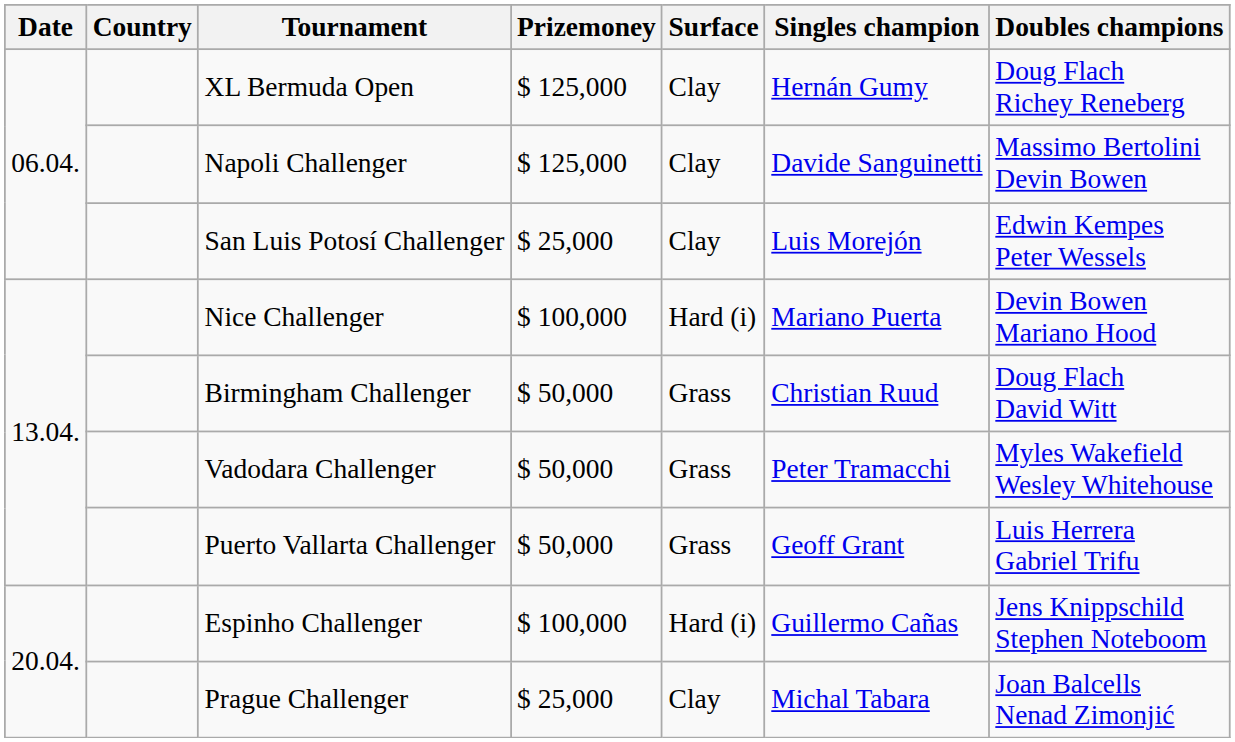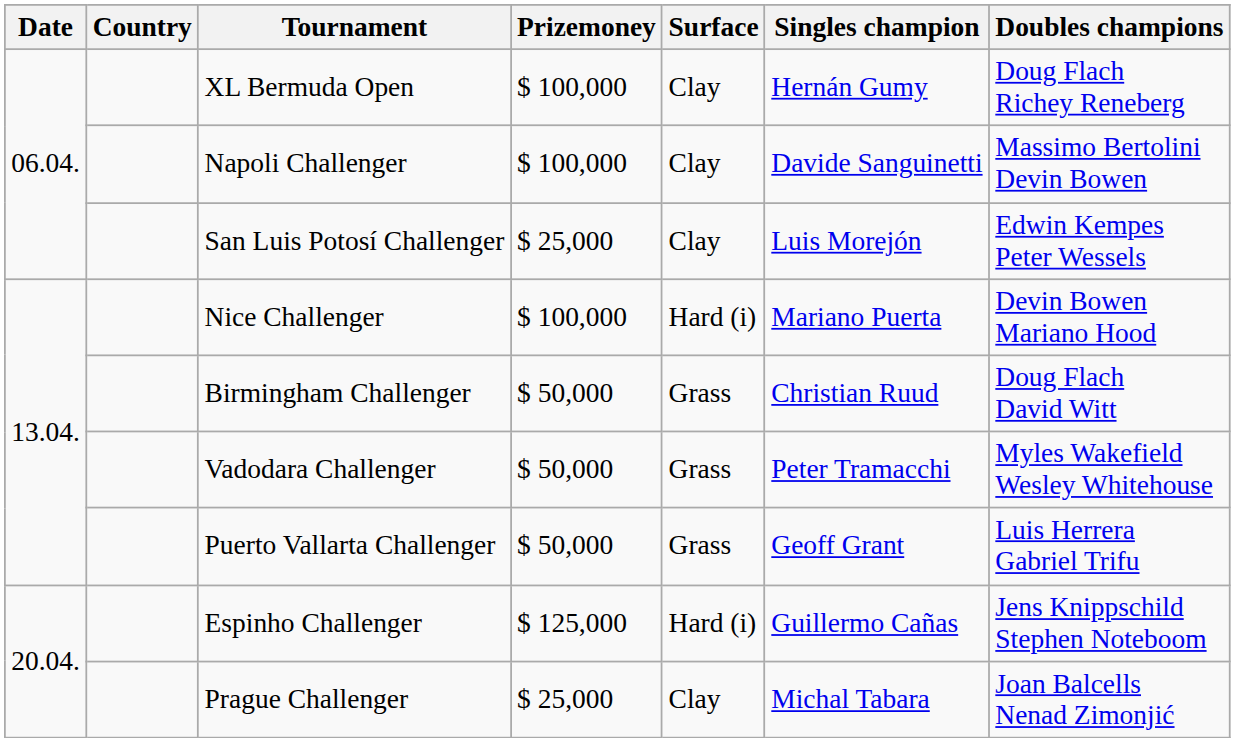 <table class="sortable wikitable" style=font-size:97%>
 <tr>
 <th>Date</th>
 <th>Country</th>
 <th>Tournament</th>
 <th>Prizemoney</th>
 <th>Surface</th>
 <th>Singles champion</th>
 <th>Doubles champions</th>
 </tr>
 <tr>
 <td rowspan="3">06.04.</td>
 <td></td>
 <td>XL Bermuda Open</td>
-<td>$ 125,000</td>
+<td>$ 100,000</td>
 <td>Clay</td>
 <td> <a href='#'>Hernán Gumy</a></td>
 <td> <a href='#'>Doug Flach</a><br> <a href='#'>Richey Reneberg</a></td>
 </tr>
 <tr>
 <td></td>
 <td>Napoli Challenger</td>
-<td>$ 125,000</td>
+<td>$ 100,000</td>
 <td>Clay</td>
 <td> <a href='#'>Davide Sanguinetti</a></td>
 <td> <a href='#'>Massimo Bertolini</a><br>  <a href='#'>Devin Bowen</a></td>
 </tr>
 <tr>
 <td></td>
 <td>San Luis Potosí Challenger</td>
 <td>$ 25,000</td>
 <td>Clay</td>
 <td> <a href='#'>Luis Morejón</a></td>
 <td> <a href='#'>Edwin Kempes</a><br> <a href='#'>Peter Wessels</a></td>
 </tr>
 <tr>
 <td rowspan="4">13.04.</td>
 <td></td>
 <td>Nice Challenger</td>
 <td>$ 100,000</td>
 <td>Hard (i)</td>
 <td> <a href='#'>Mariano Puerta</a></td>
 <td> <a href='#'>Devin Bowen</a><br> <a href='#'>Mariano Hood</a></td>
 </tr>
 <tr>
 <td></td>
 <td>Birmingham Challenger</td>
 <td>$ 50,000</td>
 <td>Grass</td>
 <td> <a href='#'>Christian Ruud</a></td>
 <td> <a href='#'>Doug Flach</a><br> <a href='#'>David Witt</a></td>
 </tr>
 <tr>
 <td></td>
 <td>Vadodara Challenger</td>
 <td>$ 50,000</td>
 <td>Grass</td>
 <td> <a href='#'>Peter Tramacchi</a></td>
 <td> <a href='#'>Myles Wakefield</a><br> <a href='#'>Wesley Whitehouse</a></td>
 </tr>
 <tr>
 <td></td>
 <td>Puerto Vallarta Challenger</td>
 <td>$ 50,000</td>
 <td>Grass</td>
 <td> <a href='#'>Geoff Grant</a></td>
 <td> <a href='#'>Luis Herrera</a><br> <a href='#'>Gabriel Trifu</a></td>
 </tr>
 <tr>
 <td rowspan="2">20.04.</td>
 <td></td>
 <td>Espinho Challenger</td>
-<td>$ 100,000</td>
+<td>$ 125,000</td>
 <td>Hard (i)</td>
 <td> <a href='#'>Guillermo Cañas</a></td>
 <td> <a href='#'>Jens Knippschild</a><br> <a href='#'>Stephen Noteboom</a></td>
 </tr>
 <tr>
 <td></td>
 <td>Prague Challenger</td>
 <td>$ 25,000</td>
 <td>Clay</td>
 <td> <a href='#'>Michal Tabara</a></td>
 <td> <a href='#'>Joan Balcells</a> <br> <a href='#'>Nenad Zimonjić</a></td>
 </tr>
 </table>
